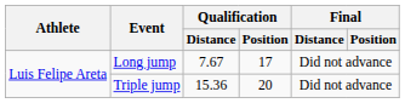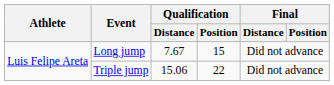 <table class=wikitable style="font-size:90%">
 <tr>
 <th rowspan="2">Athlete</th>
 <th rowspan="2">Event</th>
 <th colspan="2">Qualification</th>
 <th colspan="2">Final</th>
 </tr>
 <tr style="font-size:95%">
 <th>Distance</th>
 <th>Position</th>
 <th>Distance</th>
 <th>Position</th>
 </tr>
 <tr align=center>
 <td align=left rowspan=2><a href='#'>Luis Felipe Areta</a></td>
 <td align=left><a href='#'>Long jump</a></td>
 <td>7.67</td>
-<td>17</td>
+<td>15</td>
 <td colspan=2>Did not advance</td>
 </tr>
 <tr align=center>
 <td align=left><a href='#'>Triple jump</a></td>
-<td>15.36</td>
-<td>20</td>
+<td>15.06</td>
+<td>22</td>
 <td colspan=2>Did not advance</td>
 </tr>
 </table>
